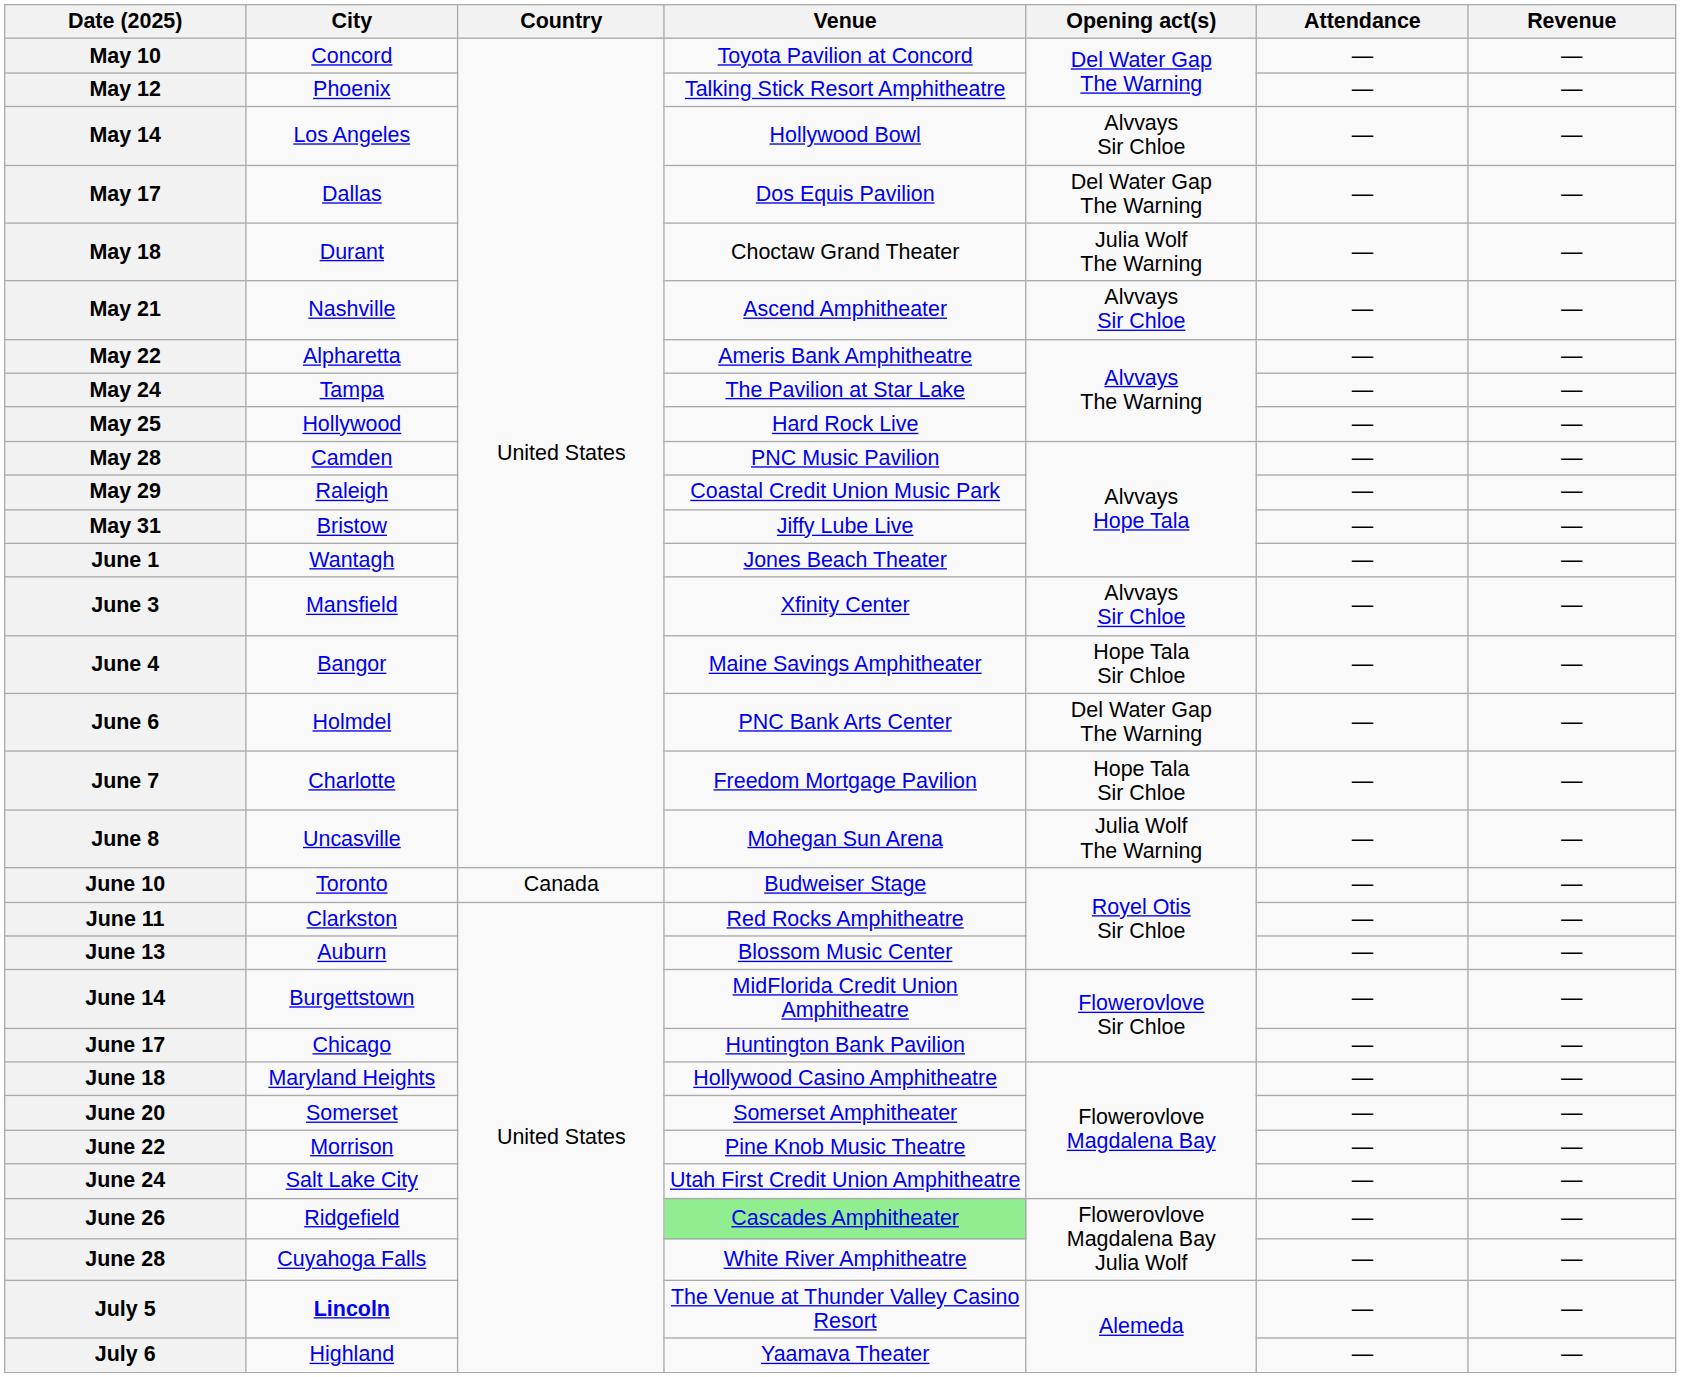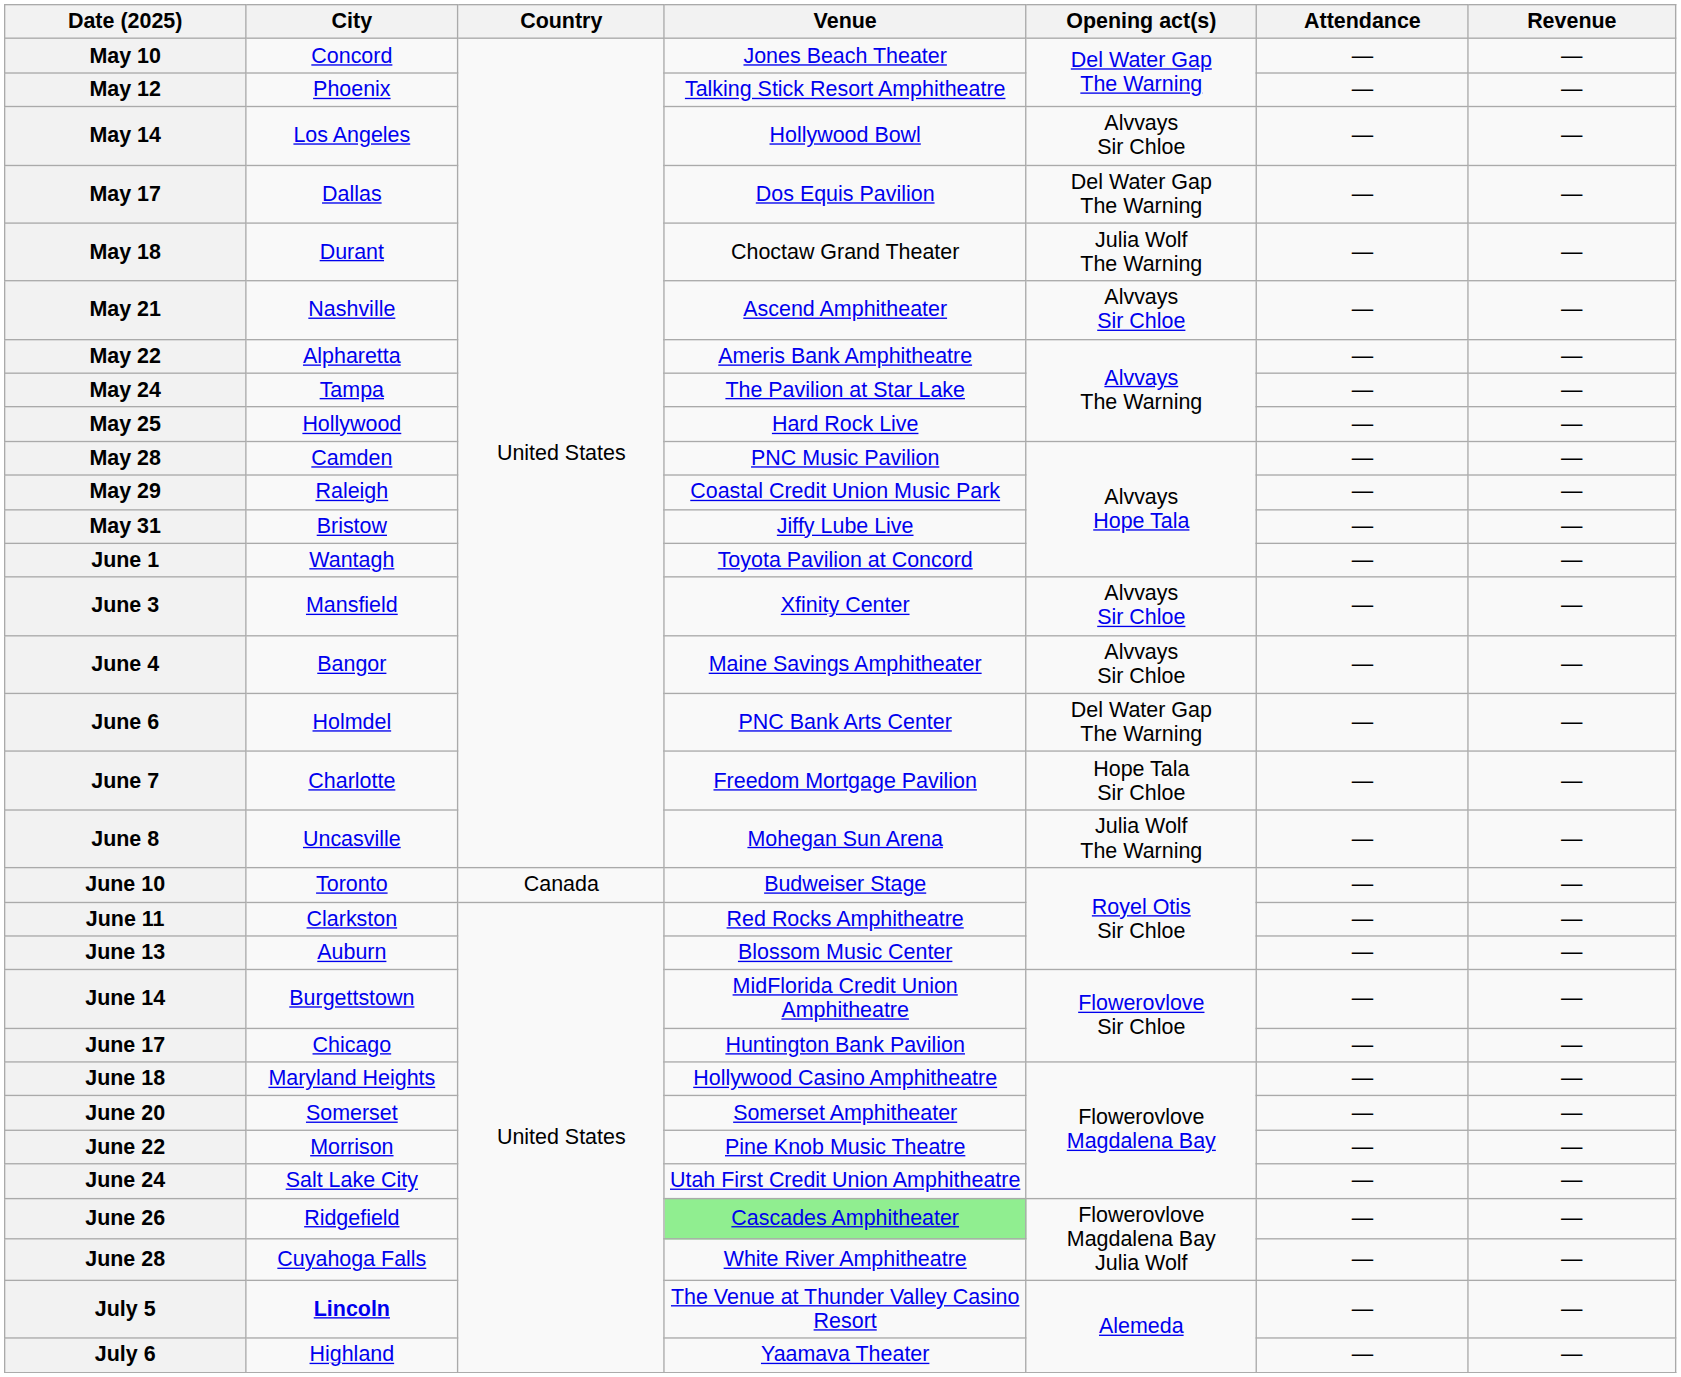 <table class="wikitable plainrowheaders" style="text-align:center;">
 <tr>
 <th scope="col" style="width:12em;">Date (2025)</th>
 <th scope="col" style="width:10em;">City</th>
 <th scope="col" style="width:10em;">Country</th>
 <th scope="col" style="width:18em;">Venue</th>
 <th scope="col" style="width:11em;">Opening act(s)</th>
 <th scope="col" style="width:10em;">Attendance</th>
 <th scope="col" style="width:10em;">Revenue</th>
 </tr>
 <tr>
 <th scope="row" style="text-align:center;">May 10</th>
 <td><a href='#'>Concord</a></td>
 <td rowspan="18">United States</td>
-<td><a href='#'>Toyota Pavilion at Concord</a></td>
+<td><a href='#'>Jones Beach Theater</a></td>
 <td rowspan="2"><a href='#'>Del Water Gap</a> <br> <a href='#'>The Warning</a></td>
 <td>—</td>
 <td>—</td>
 </tr>
 <tr>
 <th scope="row" style="text-align:center;">May 12</th>
 <td><a href='#'>Phoenix</a></td>
 <td><a href='#'>Talking Stick Resort Amphitheatre</a></td>
 <td>—</td>
 <td>—</td>
 </tr>
 <tr>
 <th scope="row" style="text-align:center;">May 14</th>
 <td><a href='#'>Los Angeles</a></td>
 <td><a href='#'>Hollywood Bowl</a></td>
 <td>Alvvays <br> Sir Chloe</td>
 <td>—</td>
 <td>—</td>
 </tr>
 <tr>
 <th scope="row" style="text-align:center;">May 17</th>
 <td><a href='#'>Dallas</a></td>
 <td><a href='#'>Dos Equis Pavilion</a></td>
 <td>Del Water Gap <br> The Warning</td>
 <td>—</td>
 <td>—</td>
 </tr>
 <tr>
 <th scope="row" style="text-align:center;">May 18</th>
 <td><a href='#'>Durant</a></td>
 <td>Choctaw Grand Theater</td>
 <td>Julia Wolf <br> The Warning</td>
 <td>—</td>
 <td>—</td>
 </tr>
 <tr>
 <th scope="row" style="text-align:center;">May 21</th>
 <td><a href='#'>Nashville</a></td>
 <td><a href='#'>Ascend Amphitheater</a></td>
 <td>Alvvays <br> <a href='#'>Sir Chloe</a></td>
 <td>—</td>
 <td>—</td>
 </tr>
 <tr>
 <th scope="row" style="text-align:center;">May 22</th>
 <td><a href='#'>Alpharetta</a></td>
 <td><a href='#'>Ameris Bank Amphitheatre</a></td>
 <td rowspan="3"><a href='#'>Alvvays</a> <br> The Warning</td>
 <td>—</td>
 <td>—</td>
 </tr>
 <tr>
 <th scope="row" style="text-align:center;">May 24</th>
 <td><a href='#'>Tampa</a></td>
 <td><a href='#'>The Pavilion at Star Lake</a></td>
 <td>—</td>
 <td>—</td>
 </tr>
 <tr>
 <th scope="row" style="text-align:center;">May 25</th>
 <td><a href='#'>Hollywood</a></td>
 <td><a href='#'>Hard Rock Live</a></td>
 <td>—</td>
 <td>—</td>
 </tr>
 <tr>
 <th scope="row" style="text-align:center;">May 28</th>
 <td><a href='#'>Camden</a></td>
 <td><a href='#'>PNC Music Pavilion</a></td>
 <td rowspan="4">Alvvays <br> <a href='#'>Hope Tala</a></td>
 <td>—</td>
 <td>—</td>
 </tr>
 <tr>
 <th scope="row" style="text-align:center;">May 29</th>
 <td><a href='#'>Raleigh</a></td>
 <td><a href='#'>Coastal Credit Union Music Park</a></td>
 <td>—</td>
 <td>—</td>
 </tr>
 <tr>
 <th scope="row" style="text-align:center;">May 31</th>
 <td><a href='#'>Bristow</a></td>
 <td><a href='#'>Jiffy Lube Live</a></td>
 <td>—</td>
 <td>—</td>
 </tr>
 <tr>
 <th scope="row" style="text-align:center;">June 1</th>
 <td><a href='#'>Wantagh</a></td>
-<td><a href='#'>Jones Beach Theater</a></td>
+<td><a href='#'>Toyota Pavilion at Concord</a></td>
 <td>—</td>
 <td>—</td>
 </tr>
 <tr>
 <th scope="row" style="text-align:center;">June 3</th>
 <td><a href='#'>Mansfield</a></td>
 <td><a href='#'>Xfinity Center</a></td>
 <td>Alvvays <br> <a href='#'>Sir Chloe</a></td>
 <td>—</td>
 <td>—</td>
 </tr>
 <tr>
 <th scope="row" style="text-align:center;">June 4</th>
 <td><a href='#'>Bangor</a></td>
 <td><a href='#'>Maine Savings Amphitheater</a></td>
-<td>Hope Tala <br> Sir Chloe</td>
+<td>Alvvays <br> Sir Chloe</td>
 <td>—</td>
 <td>—</td>
 </tr>
 <tr>
 <th scope="row" style="text-align:center;">June 6</th>
 <td><a href='#'>Holmdel</a></td>
 <td><a href='#'>PNC Bank Arts Center</a></td>
 <td>Del Water Gap <br> The Warning</td>
 <td>—</td>
 <td>—</td>
 </tr>
 <tr>
 <th scope="row" style="text-align:center;">June 7</th>
 <td><a href='#'>Charlotte</a></td>
 <td><a href='#'>Freedom Mortgage Pavilion</a></td>
 <td>Hope Tala <br> Sir Chloe</td>
 <td>—</td>
 <td>—</td>
 </tr>
 <tr>
 <th scope="row" style="text-align:center;">June 8</th>
 <td><a href='#'>Uncasville</a></td>
 <td><a href='#'>Mohegan Sun Arena</a></td>
 <td>Julia Wolf <br> The Warning</td>
 <td>—</td>
 <td>—</td>
 </tr>
 <tr>
 <th scope="row" style="text-align:center;">June 10</th>
 <td><a href='#'>Toronto</a></td>
 <td>Canada</td>
 <td><a href='#'>Budweiser Stage</a></td>
 <td rowspan="3"><a href='#'>Royel Otis</a> <br> Sir Chloe</td>
 <td>—</td>
 <td>—</td>
 </tr>
 <tr>
 <th scope="row" style="text-align:center;">June 11</th>
 <td><a href='#'>Clarkston</a></td>
 <td rowspan="12">United States</td>
 <td><a href='#'>Red Rocks Amphitheatre</a></td>
 <td>—</td>
 <td>—</td>
 </tr>
 <tr>
 <th scope="row" style="text-align:center;">June 13</th>
 <td><a href='#'>Auburn</a></td>
 <td><a href='#'>Blossom Music Center</a></td>
 <td>—</td>
 <td>—</td>
 </tr>
 <tr>
 <th scope="row" style="text-align:center;">June 14</th>
 <td><a href='#'>Burgettstown</a></td>
 <td><a href='#'>MidFlorida Credit Union Amphitheatre</a></td>
 <td rowspan="2"><a href='#'>Flowerovlove</a> <br> Sir Chloe</td>
 <td>—</td>
 <td>—</td>
 </tr>
 <tr>
 <th scope="row" style="text-align:center;">June 17</th>
 <td><a href='#'>Chicago</a></td>
 <td><a href='#'>Huntington Bank Pavilion</a></td>
 <td>—</td>
 <td>—</td>
 </tr>
 <tr>
 <th scope="row" style="text-align:center;">June 18</th>
 <td><a href='#'>Maryland Heights</a></td>
 <td><a href='#'>Hollywood Casino Amphitheatre</a></td>
 <td rowspan="4">Flowerovlove <br> <a href='#'>Magdalena Bay</a></td>
 <td>—</td>
 <td>—</td>
 </tr>
 <tr>
 <th scope="row" style="text-align:center;">June 20</th>
 <td><a href='#'>Somerset</a></td>
 <td><a href='#'>Somerset Amphitheater</a></td>
 <td>—</td>
 <td>—</td>
 </tr>
 <tr>
 <th scope="row" style="text-align:center;">June 22</th>
 <td><a href='#'>Morrison</a></td>
 <td><a href='#'>Pine Knob Music Theatre</a></td>
 <td>—</td>
 <td>—</td>
 </tr>
 <tr>
 <th scope="row" style="text-align:center;">June 24</th>
 <td><a href='#'>Salt Lake City</a></td>
 <td><a href='#'>Utah First Credit Union Amphitheatre</a></td>
 <td>—</td>
 <td>—</td>
 </tr>
 <tr>
 <th scope="row" style="text-align:center;">June 26</th>
 <td><a href='#'>Ridgefield</a></td>
 <td style="background: lightgreen;"><a href='#'>Cascades Amphitheater</a></td>
 <td rowspan="2">Flowerovlove <br> Magdalena Bay <br> Julia Wolf</td>
 <td>—</td>
 <td>—</td>
 </tr>
 <tr>
 <th scope="row" style="text-align:center;">June 28</th>
 <td><a href='#'>Cuyahoga Falls</a></td>
 <td><a href='#'>White River Amphitheatre</a></td>
 <td>—</td>
 <td>—</td>
 </tr>
 <tr>
 <th scope="row" style="text-align:center;">July 5</th>
 <td><strong><a href='#'>Lincoln</a></strong></td>
 <td><a href='#'>The Venue at Thunder Valley Casino Resort</a></td>
 <td rowspan="2"><a href='#'>Alemeda</a></td>
 <td>—</td>
 <td>—</td>
 </tr>
 <tr>
 <th scope="row" style="text-align:center;">July 6</th>
 <td><a href='#'>Highland</a></td>
 <td><a href='#'>Yaamava Theater</a></td>
 <td>—</td>
 <td>—</td>
 </tr>
 <tr>
 </tr>
 </table>
